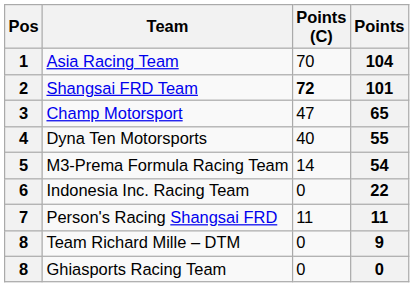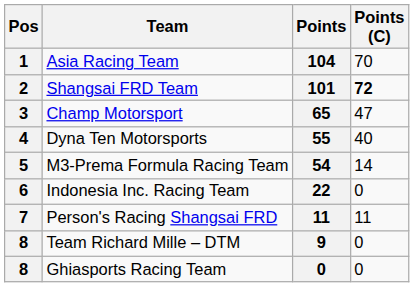 <table class="wikitable sortable" style="font-size: 85%;">
 <tr>
 <th>Pos</th>
 <th>Team</th>
+<th>Points</th>
 <th>Points<br>(C)</th>
-<th>Points</th>
 </tr>
 <tr>
 <th>1</th>
 <td><a href='#'>Asia Racing Team</a></td>
+<th>104</th>
 <td>70</td>
-<th>104</th>
 </tr>
 <tr>
 <th>2</th>
 <td><a href='#'>Shangsai FRD Team</a></td>
+<th>101</th>
 <td><strong>72</strong></td>
-<th>101</th>
 </tr>
 <tr>
 <th>3</th>
 <td><a href='#'>Champ Motorsport</a></td>
+<th>65</th>
 <td>47</td>
-<th>65</th>
 </tr>
 <tr>
 <th>4</th>
 <td>Dyna Ten Motorsports</td>
+<th>55</th>
 <td>40</td>
-<th>55</th>
 </tr>
 <tr>
 <th>5</th>
 <td>M3-Prema Formula Racing Team</td>
+<th>54</th>
 <td>14</td>
-<th>54</th>
 </tr>
 <tr>
 <th>6</th>
 <td>Indonesia Inc. Racing Team</td>
+<th>22</th>
 <td>0</td>
-<th>22</th>
 </tr>
 <tr>
 <th>7</th>
 <td>Person's Racing <a href='#'>Shangsai FRD</a></td>
+<th>11</th>
 <td>11</td>
-<th>11</th>
 </tr>
 <tr>
 <th>8</th>
 <td>Team Richard Mille – DTM</td>
+<th>9</th>
 <td>0</td>
-<th>9</th>
 </tr>
 <tr>
 <th>8</th>
 <td>Ghiasports Racing Team</td>
+<th>0</th>
 <td>0</td>
-<th>0</th>
 </tr>
 </table>
